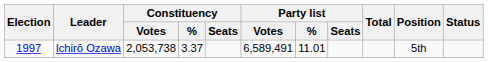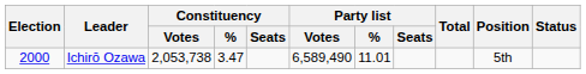 <table class="wikitable" style="text-align:center">
 <tr>
 <th rowspan="2">Election</th>
 <th rowspan="2">Leader</th>
 <th colspan="3">Constituency</th>
 <th colspan="3">Party list</th>
 <th rowspan="2">Total</th>
 <th rowspan="2">Position</th>
 <th rowspan="2">Status</th>
 </tr>
 <tr>
 <th>Votes</th>
 <th>%</th>
 <th>Seats</th>
 <th>Votes</th>
 <th>%</th>
 <th>Seats</th>
 </tr>
 <tr>
-<td><a href='#'>1997</a></td>
+<td><a href='#'>2000</a></td>
 <td><a href='#'>Ichirō Ozawa</a></td>
 <td>2,053,738</td>
-<td>3.37</td>
+<td>3.47</td>
 <td></td>
-<td>6,589,491</td>
+<td>6,589,490</td>
 <td>11.01</td>
 <td></td>
 <td></td>
 <td>5th</td>
 <td></td>
 </tr>
 </table>
